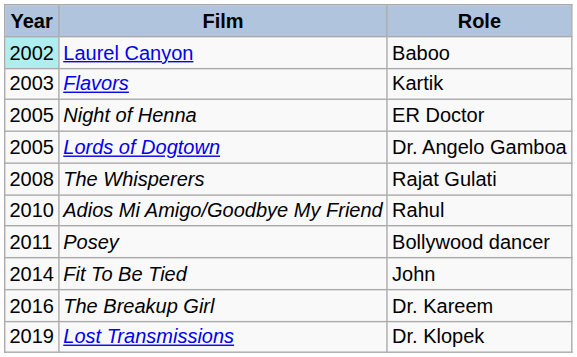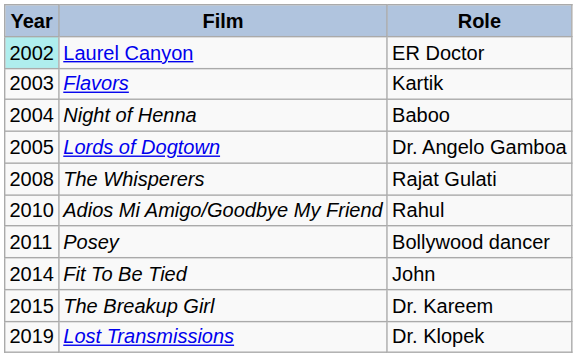 <table class="wikitable" style="font-size:90%;">
 <tr>
 <th style="background:#B0C4DE;">Year</th>
 <th style="background:#B0C4DE;">Film</th>
 <th style="background:#B0C4DE;">Role</th>
 </tr>
 <tr valign="top">
 <td style="background: paleturquoise;">2002</td>
 <td><em><a href='#'></em>Laurel Canyon<em></a></em></td>
-<td>Baboo</td>
+<td>ER Doctor</td>
 </tr>
 <tr valign="top">
 <td>2003</td>
 <td><em><a href='#'>Flavors</a></em></td>
 <td>Kartik</td>
 </tr>
 <tr valign="top">
-<td>2005</td>
+<td>2004</td>
 <td><em>Night of Henna</em></td>
-<td>ER Doctor</td>
+<td>Baboo</td>
 </tr>
 <tr valign="top">
 <td>2005</td>
 <td><em><a href='#'>Lords of Dogtown</a></em></td>
 <td>Dr. Angelo Gamboa</td>
 </tr>
 <tr valign="top">
 <td>2008</td>
 <td><em>The Whisperers</em></td>
 <td>Rajat Gulati</td>
 </tr>
 <tr valign="top">
 <td>2010</td>
 <td><em>Adios Mi Amigo/Goodbye My Friend</em></td>
 <td>Rahul</td>
 </tr>
 <tr valign="top">
 <td>2011</td>
 <td><em>Posey</em></td>
 <td>Bollywood dancer</td>
 </tr>
 <tr valign="top">
 <td>2014</td>
 <td><em>Fit To Be Tied</em></td>
 <td>John</td>
 </tr>
 <tr valign="top">
-<td>2016</td>
+<td>2015</td>
 <td><em>The Breakup Girl</em></td>
 <td>Dr. Kareem</td>
 </tr>
 <tr valign="top">
 <td>2019</td>
 <td><em><a href='#'>Lost Transmissions</a></em></td>
 <td>Dr. Klopek</td>
 </tr>
 </table>
